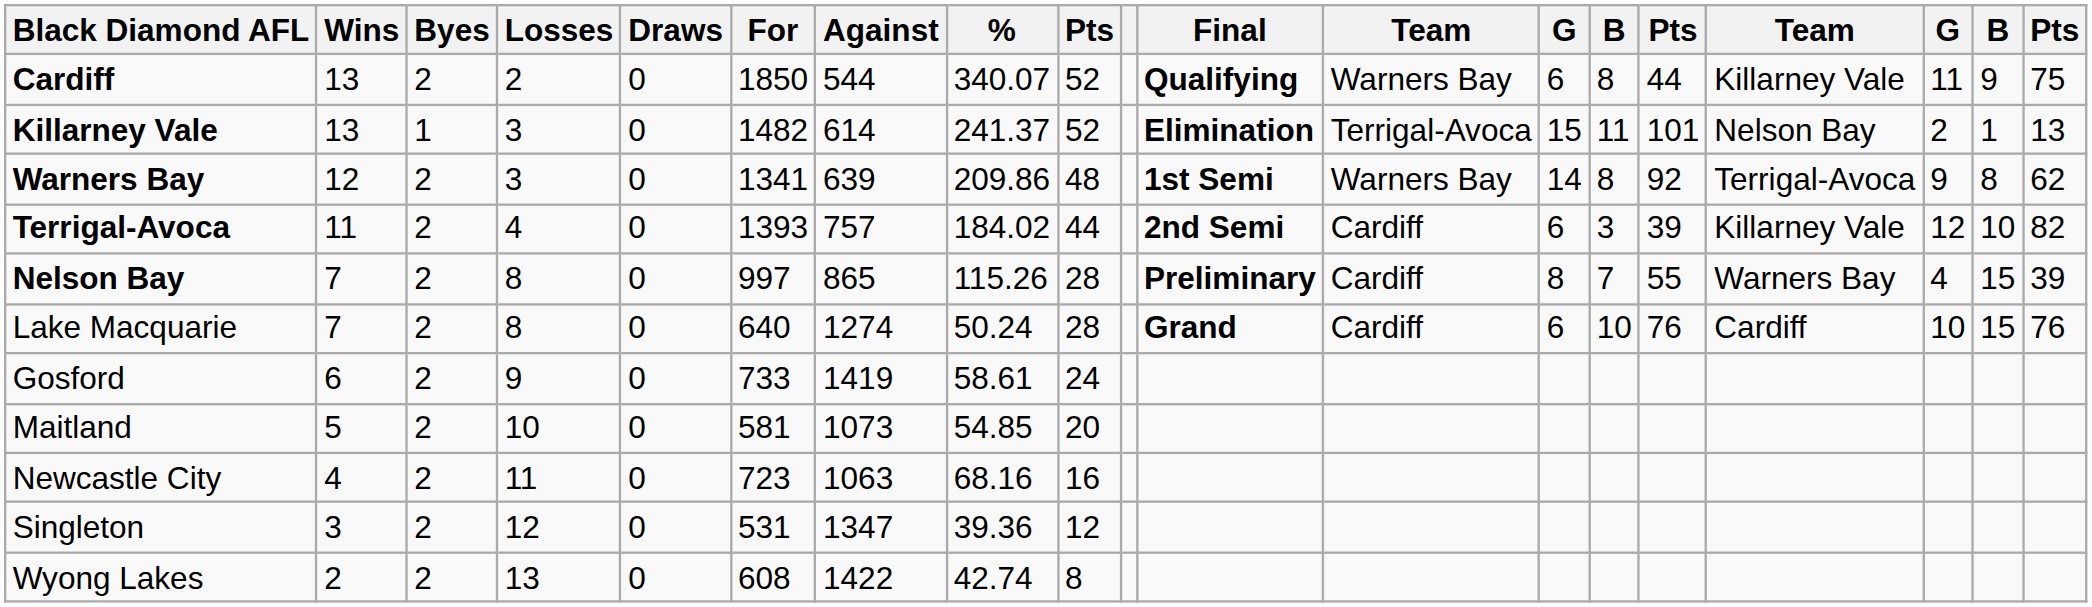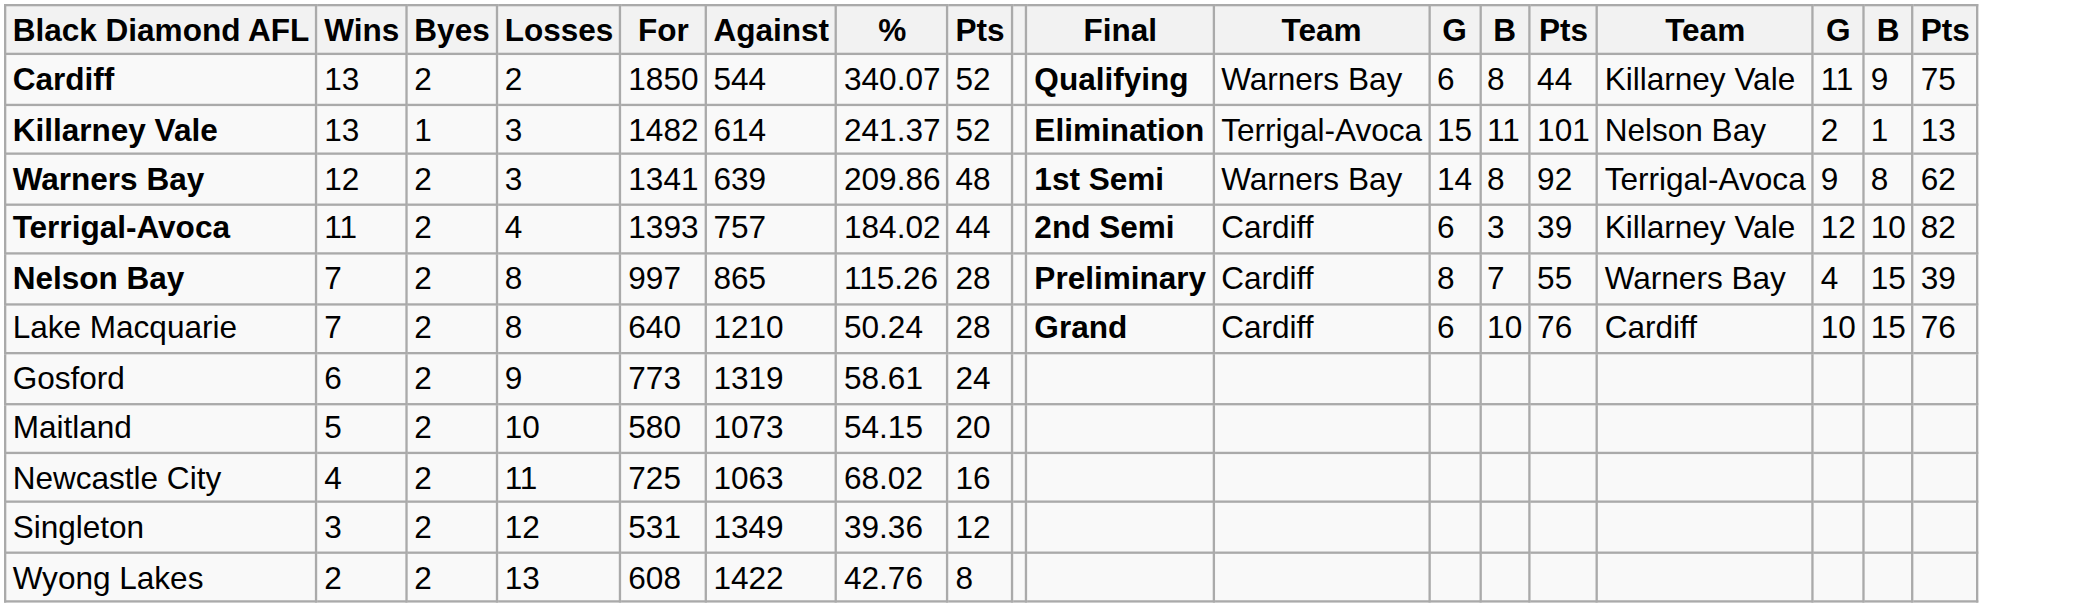 <table style="font-size: 85%; text-align: left;" class="wikitable">
 <tr>
 <th>Black Diamond AFL</th>
 <th>Wins</th>
 <th>Byes</th>
 <th>Losses</th>
-<th>Draws</th>
 <th>For</th>
 <th>Against</th>
 <th>%</th>
 <th>Pts</th>
 <th></th>
 <th>Final</th>
 <th>Team</th>
 <th>G</th>
 <th>B</th>
 <th>Pts</th>
 <th>Team</th>
 <th>G</th>
 <th>B</th>
 <th>Pts</th>
 </tr>
 <tr>
 <td><strong>Cardiff</strong></td>
 <td>13</td>
 <td>2</td>
 <td>2</td>
-<td>0</td>
 <td>1850</td>
 <td>544</td>
 <td>340.07</td>
 <td>52</td>
 <td></td>
 <td><strong>Qualifying</strong></td>
 <td>Warners Bay</td>
 <td>6</td>
 <td>8</td>
 <td>44</td>
 <td>Killarney Vale</td>
 <td>11</td>
 <td>9</td>
 <td>75</td>
 </tr>
 <tr>
 <td><strong>Killarney Vale</strong></td>
 <td>13</td>
 <td>1</td>
 <td>3</td>
-<td>0</td>
 <td>1482</td>
 <td>614</td>
 <td>241.37</td>
 <td>52</td>
 <td></td>
 <td><strong>Elimination</strong></td>
 <td>Terrigal-Avoca</td>
 <td>15</td>
 <td>11</td>
 <td>101</td>
 <td>Nelson Bay</td>
 <td>2</td>
 <td>1</td>
 <td>13</td>
 </tr>
 <tr>
 <td><strong>Warners Bay</strong></td>
 <td>12</td>
 <td>2</td>
 <td>3</td>
-<td>0</td>
 <td>1341</td>
 <td>639</td>
 <td>209.86</td>
 <td>48</td>
 <td></td>
 <td><strong>1st Semi</strong></td>
 <td>Warners Bay</td>
 <td>14</td>
 <td>8</td>
 <td>92</td>
 <td>Terrigal-Avoca</td>
 <td>9</td>
 <td>8</td>
 <td>62</td>
 </tr>
 <tr>
 <td><strong>Terrigal-Avoca</strong></td>
 <td>11</td>
 <td>2</td>
 <td>4</td>
-<td>0</td>
 <td>1393</td>
 <td>757</td>
 <td>184.02</td>
 <td>44</td>
 <td></td>
 <td><strong>2nd Semi</strong></td>
 <td>Cardiff</td>
 <td>6</td>
 <td>3</td>
 <td>39</td>
 <td>Killarney Vale</td>
 <td>12</td>
 <td>10</td>
 <td>82</td>
 </tr>
 <tr>
 <td><strong>Nelson Bay</strong></td>
 <td>7</td>
 <td>2</td>
 <td>8</td>
-<td>0</td>
 <td>997</td>
 <td>865</td>
 <td>115.26</td>
 <td>28</td>
 <td></td>
 <td><strong>Preliminary</strong></td>
 <td>Cardiff</td>
 <td>8</td>
 <td>7</td>
 <td>55</td>
 <td>Warners Bay</td>
 <td>4</td>
 <td>15</td>
 <td>39</td>
 </tr>
 <tr>
 <td>Lake Macquarie</td>
 <td>7</td>
 <td>2</td>
 <td>8</td>
-<td>0</td>
 <td>640</td>
-<td>1274</td>
+<td>1210</td>
 <td>50.24</td>
 <td>28</td>
 <td></td>
 <td><strong>Grand</strong></td>
 <td>Cardiff</td>
 <td>6</td>
 <td>10</td>
 <td>76</td>
 <td>Cardiff</td>
 <td>10</td>
 <td>15</td>
 <td>76</td>
 </tr>
 <tr>
 <td>Gosford</td>
 <td>6</td>
 <td>2</td>
 <td>9</td>
-<td>0</td>
-<td>733</td>
-<td>1419</td>
+<td>773</td>
+<td>1319</td>
 <td>58.61</td>
 <td>24</td>
 <td></td>
 <td></td>
 <td></td>
 <td></td>
 <td></td>
 <td></td>
 <td></td>
 <td></td>
 <td></td>
 <td></td>
 </tr>
 <tr>
 <td>Maitland</td>
 <td>5</td>
 <td>2</td>
 <td>10</td>
-<td>0</td>
-<td>581</td>
+<td>580</td>
 <td>1073</td>
-<td>54.85</td>
+<td>54.15</td>
 <td>20</td>
 <td></td>
 <td></td>
 <td></td>
 <td></td>
 <td></td>
 <td></td>
 <td></td>
 <td></td>
 <td></td>
 <td></td>
 </tr>
 <tr>
 <td>Newcastle City</td>
 <td>4</td>
 <td>2</td>
 <td>11</td>
-<td>0</td>
-<td>723</td>
+<td>725</td>
 <td>1063</td>
-<td>68.16</td>
+<td>68.02</td>
 <td>16</td>
 <td></td>
 <td></td>
 <td></td>
 <td></td>
 <td></td>
 <td></td>
 <td></td>
 <td></td>
 <td></td>
 <td></td>
 </tr>
 <tr>
 <td>Singleton</td>
 <td>3</td>
 <td>2</td>
 <td>12</td>
-<td>0</td>
 <td>531</td>
-<td>1347</td>
+<td>1349</td>
 <td>39.36</td>
 <td>12</td>
 <td></td>
 <td></td>
 <td></td>
 <td></td>
 <td></td>
 <td></td>
 <td></td>
 <td></td>
 <td></td>
 <td></td>
 </tr>
 <tr>
 <td>Wyong Lakes</td>
 <td>2</td>
 <td>2</td>
 <td>13</td>
-<td>0</td>
 <td>608</td>
 <td>1422</td>
-<td>42.74</td>
+<td>42.76</td>
 <td>8</td>
 <td></td>
 <td></td>
 <td></td>
 <td></td>
 <td></td>
 <td></td>
 <td></td>
 <td></td>
 <td></td>
 <td></td>
 </tr>
 </table>
